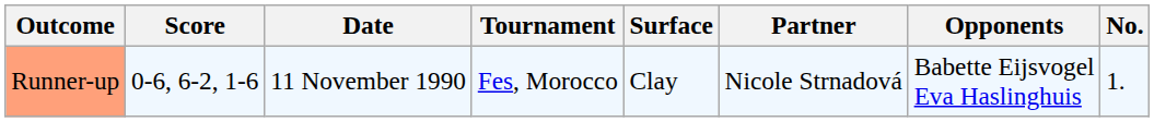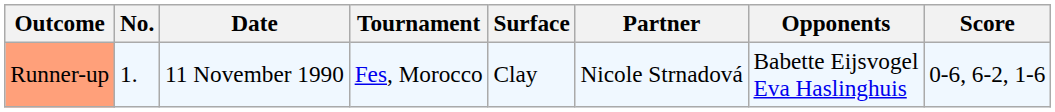 <table class="sortable wikitable" style=font-size:97%>
 <tr>
 <th>Outcome</th>
-<th>Score</th>
+<th>No.</th>
 <th>Date</th>
 <th>Tournament</th>
 <th>Surface</th>
 <th>Partner</th>
 <th>Opponents</th>
-<th>No.</th>
+<th>Score</th>
 </tr>
 <tr style="background:#f0f8ff;">
 <td style="background:#ffa07a;">Runner-up</td>
-<td>0-6, 6-2, 1-6</td>
+<td>1.</td>
 <td>11 November 1990</td>
 <td><a href='#'>Fes</a>, Morocco</td>
 <td>Clay</td>
 <td> Nicole Strnadová</td>
 <td> Babette Eijsvogel <br>  <a href='#'>Eva Haslinghuis</a></td>
-<td>1.</td>
+<td>0-6, 6-2, 1-6</td>
 </tr>
 </table>
